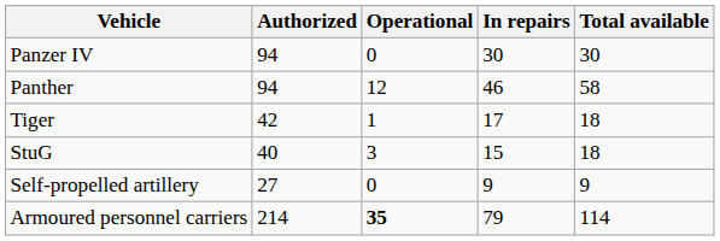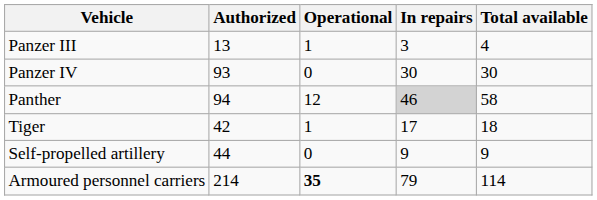 <table class="wikitable">
 <tr>
 <th>Vehicle</th>
 <th>Authorized</th>
 <th>Operational</th>
 <th>In repairs</th>
 <th>Total available</th>
 </tr>
 <tr>
+<td>Panzer III</td>
+<td>13</td>
+<td>1</td>
+<td>3</td>
+<td>4</td>
+</tr>
+<tr>
 <td>Panzer IV</td>
-<td>94</td>
+<td>93</td>
 <td>0</td>
 <td>30</td>
 <td>30</td>
 </tr>
 <tr>
 <td>Panther</td>
 <td>94</td>
 <td>12</td>
-<td>46</td>
+<td style="background: lightgrey;">46</td>
 <td>58</td>
 </tr>
 <tr>
 <td>Tiger</td>
 <td>42</td>
 <td>1</td>
 <td>17</td>
 <td>18</td>
 </tr>
 <tr>
-<td>StuG</td>
-<td>40</td>
-<td>3</td>
-<td>15</td>
-<td>18</td>
-</tr>
-<tr>
 <td>Self-propelled artillery</td>
-<td>27</td>
+<td>44</td>
 <td>0</td>
 <td>9</td>
 <td>9</td>
 </tr>
 <tr>
 <td>Armoured personnel carriers</td>
 <td>214</td>
 <td><strong>35</strong></td>
 <td>79</td>
 <td>114</td>
 </tr>
 </table>
